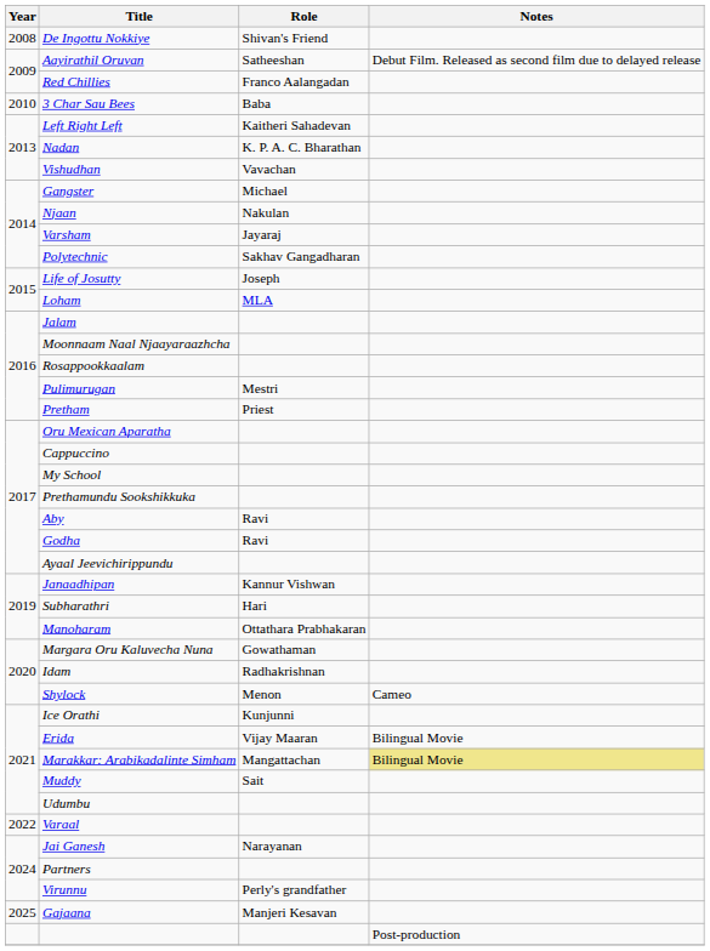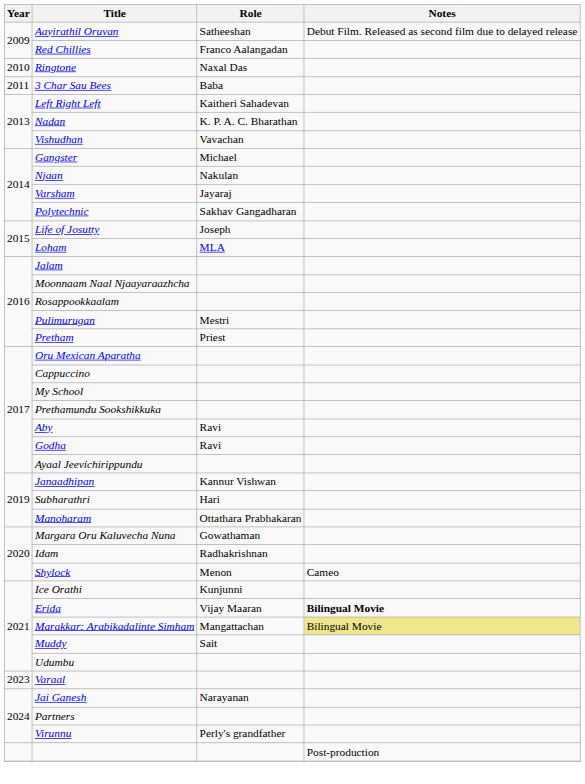 <table class="wikitable sortable">
 <tr>
 <th scope="col">Year</th>
 <th scope="col">Title</th>
 <th scope="col">Role</th>
 <th scope="col" class="unsortable">Notes</th>
-</tr>
-<tr>
-<td>2008</td>
-<td><em><a href='#'>De Ingottu Nokkiye</a></em></td>
-<td>Shivan's Friend</td>
-<td></td>
 </tr>
 <tr>
 <td rowspan="2">2009</td>
 <td><em><a href='#'>Aayirathil Oruvan</a></em></td>
 <td>Satheeshan</td>
 <td>Debut Film. Released as second film due to delayed release</td>
 </tr>
 <tr>
 <td><em><a href='#'>Red Chillies</a></em></td>
 <td>Franco Aalangadan</td>
 <td></td>
 </tr>
 <tr>
 <td>2010</td>
+<td><em> <a href='#'>Ringtone</a></em></td>
+<td>Naxal Das</td>
+<td></td>
+</tr>
+<tr>
+<td>2011</td>
 <td><em><a href='#'>3 Char Sau Bees</a></em></td>
 <td>Baba</td>
 <td></td>
 </tr>
 <tr>
 <td rowspan="3">2013</td>
 <td><em><a href='#'>Left Right Left</a></em></td>
 <td>Kaitheri Sahadevan</td>
 <td></td>
 </tr>
 <tr>
 <td><em><a href='#'>Nadan</a></em></td>
 <td>K. P. A. C. Bharathan</td>
 <td></td>
 </tr>
 <tr>
 <td><em><a href='#'>Vishudhan</a></em></td>
 <td>Vavachan</td>
 <td></td>
 </tr>
 <tr>
 <td rowspan="4">2014</td>
 <td><em><a href='#'>Gangster</a></em></td>
 <td>Michael</td>
 <td></td>
 </tr>
 <tr>
 <td><em><a href='#'>Njaan</a></em></td>
 <td>Nakulan</td>
 <td></td>
 </tr>
 <tr>
 <td><em><a href='#'>Varsham</a></em></td>
 <td>Jayaraj</td>
 <td></td>
 </tr>
 <tr>
 <td><em><a href='#'>Polytechnic</a></em></td>
 <td>Sakhav Gangadharan</td>
 <td></td>
 </tr>
 <tr>
 <td rowspan="2">2015</td>
 <td><em><a href='#'>Life of Josutty</a></em></td>
 <td>Joseph</td>
 <td></td>
 </tr>
 <tr>
 <td><em><a href='#'>Loham</a></em></td>
 <td><a href='#'>MLA</a></td>
 <td></td>
 </tr>
 <tr>
 <td rowspan="5">2016</td>
 <td><em><a href='#'>Jalam</a></em></td>
 <td></td>
 <td></td>
 </tr>
 <tr>
 <td><em>Moonnaam Naal Njaayaraazhcha</em></td>
 <td></td>
 <td></td>
 </tr>
 <tr>
 <td><em>Rosappookkaalam</em></td>
 <td></td>
 <td></td>
 </tr>
 <tr>
 <td><em><a href='#'>Pulimurugan</a></em></td>
 <td>Mestri</td>
 <td></td>
 </tr>
 <tr>
 <td><em><a href='#'>Pretham</a></em></td>
 <td>Priest</td>
 <td></td>
 </tr>
 <tr>
 <td rowspan="7">2017</td>
 <td><em><a href='#'>Oru Mexican Aparatha</a></em></td>
 <td></td>
 <td></td>
 </tr>
 <tr>
 <td><em>Cappuccino</em></td>
 <td></td>
 <td></td>
 </tr>
 <tr>
 <td><em>My School</em></td>
 <td></td>
 <td></td>
 </tr>
 <tr>
 <td><em>Prethamundu Sookshikkuka</em></td>
 <td></td>
 <td></td>
 </tr>
 <tr>
 <td><em><a href='#'>Aby</a></em></td>
 <td>Ravi</td>
 <td></td>
 </tr>
 <tr>
 <td><a href='#'><em>Godha</em></a></td>
 <td>Ravi</td>
 <td></td>
 </tr>
 <tr>
 <td><em>Ayaal Jeevichirippundu</em></td>
 <td></td>
 <td></td>
 </tr>
 <tr>
 <td rowspan="3">2019</td>
 <td><em><a href='#'>Janaadhipan</a></em></td>
 <td>Kannur Vishwan</td>
 <td></td>
 </tr>
 <tr>
 <td><em>Subharathri</em></td>
 <td>Hari</td>
 <td></td>
 </tr>
 <tr>
 <td><em><a href='#'>Manoharam</a></em></td>
 <td>Ottathara Prabhakaran</td>
 <td></td>
 </tr>
 <tr>
 <td rowspan="3">2020</td>
 <td><em>Margara Oru Kaluvecha Nuna</em></td>
 <td>Gowathaman</td>
 <td></td>
 </tr>
 <tr>
 <td><em>Idam</em></td>
 <td>Radhakrishnan</td>
 <td></td>
 </tr>
 <tr>
 <td><em><a href='#'>Shylock</a></em></td>
 <td>Menon</td>
 <td>Cameo</td>
 </tr>
 <tr>
 <td rowspan=5>2021</td>
 <td><em>Ice Orathi</em></td>
 <td>Kunjunni</td>
 <td></td>
 </tr>
 <tr>
 <td><em><a href='#'>Erida</a></em></td>
 <td>Vijay Maaran</td>
-<td>Bilingual Movie</td>
+<td><strong>Bilingual Movie</strong></td>
 </tr>
 <tr>
 <td><em><a href='#'>Marakkar: Arabikadalinte Simham</a></em></td>
 <td>Mangattachan</td>
 <td style="background: khaki;">Bilingual Movie</td>
 </tr>
 <tr>
 <td><em><a href='#'>Muddy</a></em></td>
 <td>Sait</td>
 <td></td>
 </tr>
 <tr>
 <td><em>Udumbu</em></td>
 <td></td>
 <td></td>
 </tr>
 <tr>
-<td>2022</td>
+<td>2023</td>
 <td><em><a href='#'>Varaal</a></em></td>
 <td></td>
 <td></td>
 </tr>
 <tr>
 <td rowspan=3>2024</td>
 <td><em><a href='#'>Jai Ganesh</a></em></td>
 <td>Narayanan</td>
 <td></td>
 </tr>
 <tr>
 <td><em>Partners</em></td>
 <td></td>
 <td></td>
 </tr>
 <tr>
 <td><em><a href='#'>Virunnu</a></em></td>
 <td>Perly's grandfather</td>
 <td></td>
 </tr>
 <tr>
-<td>2025</td>
-<td><em><a href='#'>Gajaana</a></em></td>
-<td>Manjeri Kesavan</td>
-<td></td>
-</tr>
-<tr>
 <td></td>
 <td></td>
 <td></td>
 <td>Post-production</td>
 </tr>
 <tr>
 </tr>
 </table>
